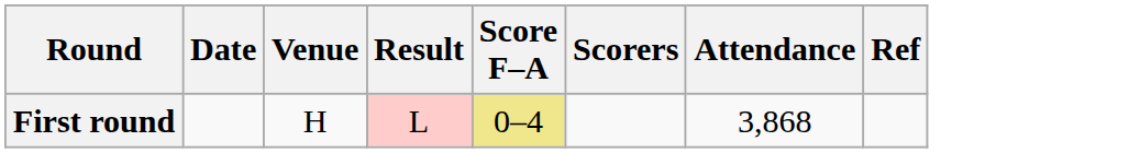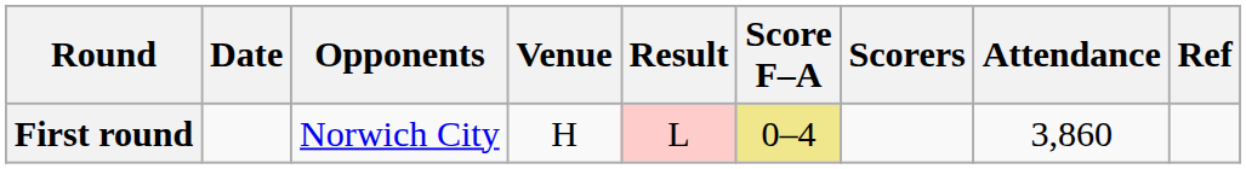 <table class="wikitable plainrowheaders sortable" style="text-align:center">
 <tr>
 <th scope="col">Round</th>
 <th scope="col">Date</th>
+<th scope="col">Opponents</th>
 <th scope="col">Venue</th>
 <th scope="col">Result</th>
 <th scope="col">Score<br>F–A</th>
 <th scope="col" class="unsortable">Scorers</th>
 <th scope="col">Attendance</th>
 <th scope="col" class="unsortable">Ref</th>
 </tr>
 <tr>
 <th scope="row">First round</th>
 <td align="left"></td>
+<td align="left"><a href='#'>Norwich City</a></td>
 <td>H</td>
 <td style="background-color:#FFCCCC">L</td>
 <td style="background: khaki;">0–4</td>
 <td align="left"></td>
-<td>3,868</td>
+<td>3,860</td>
 <td></td>
 </tr>
 </table>
